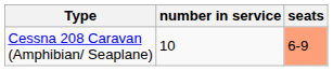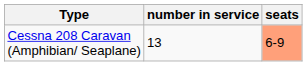 <table class="wikitable">
 <tr>
 <th>Type</th>
 <th>number in service</th>
 <th>seats</th>
 </tr>
 <tr>
 <td><a href='#'>Cessna 208 Caravan</a><br>(Amphibian/ Seaplane)</td>
-<td>10</td>
+<td>13</td>
 <td style="background: lightsalmon;">6-9</td>
 </tr>
 </table>
